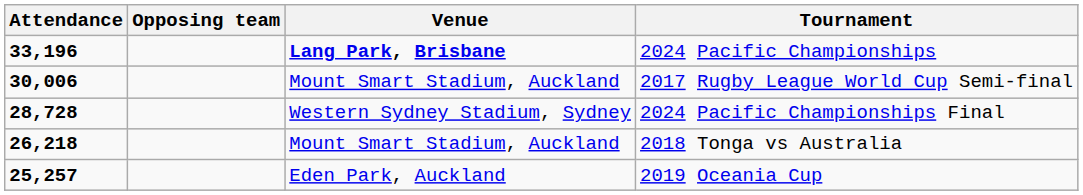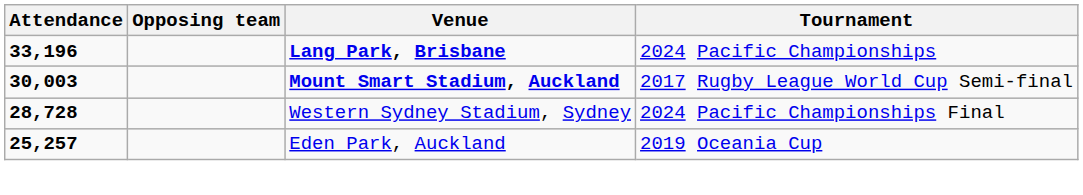 <table class="wikitable">
 <tr>
 <th>Attendance</th>
 <th>Opposing team</th>
 <th>Venue</th>
 <th>Tournament</th>
 </tr>
 <tr>
 <td><strong>33,196</strong></td>
 <td></td>
 <td><strong><a href='#'>Lang Park</a>, <a href='#'>Brisbane</a></strong></td>
 <td><a href='#'>2024</a> <a href='#'>Pacific Championships</a></td>
 </tr>
 <tr>
-<td><strong>30,006</strong></td>
+<td><strong>30,003</strong></td>
 <td></td>
-<td><a href='#'>Mount Smart Stadium</a>, <a href='#'>Auckland</a></td>
+<td><strong><a href='#'>Mount Smart Stadium</a>, <a href='#'>Auckland</a></strong></td>
 <td><a href='#'>2017</a> <a href='#'>Rugby League World Cup</a> Semi-final</td>
 </tr>
 <tr>
 <td><strong>28,728</strong></td>
 <td></td>
 <td><a href='#'>Western Sydney Stadium</a>, <a href='#'>Sydney</a></td>
 <td><a href='#'>2024</a> <a href='#'>Pacific Championships</a> Final</td>
 </tr>
 <tr>
-<td><strong>26,218</strong></td>
-<td></td>
-<td><a href='#'>Mount Smart Stadium</a>, <a href='#'>Auckland</a></td>
-<td><a href='#'>2018</a> Tonga vs Australia</td>
-</tr>
-<tr>
 <td><strong>25,257</strong></td>
 <td></td>
 <td><a href='#'>Eden Park</a>, <a href='#'>Auckland</a></td>
 <td><a href='#'>2019</a> <a href='#'>Oceania Cup</a></td>
 </tr>
 </table>
